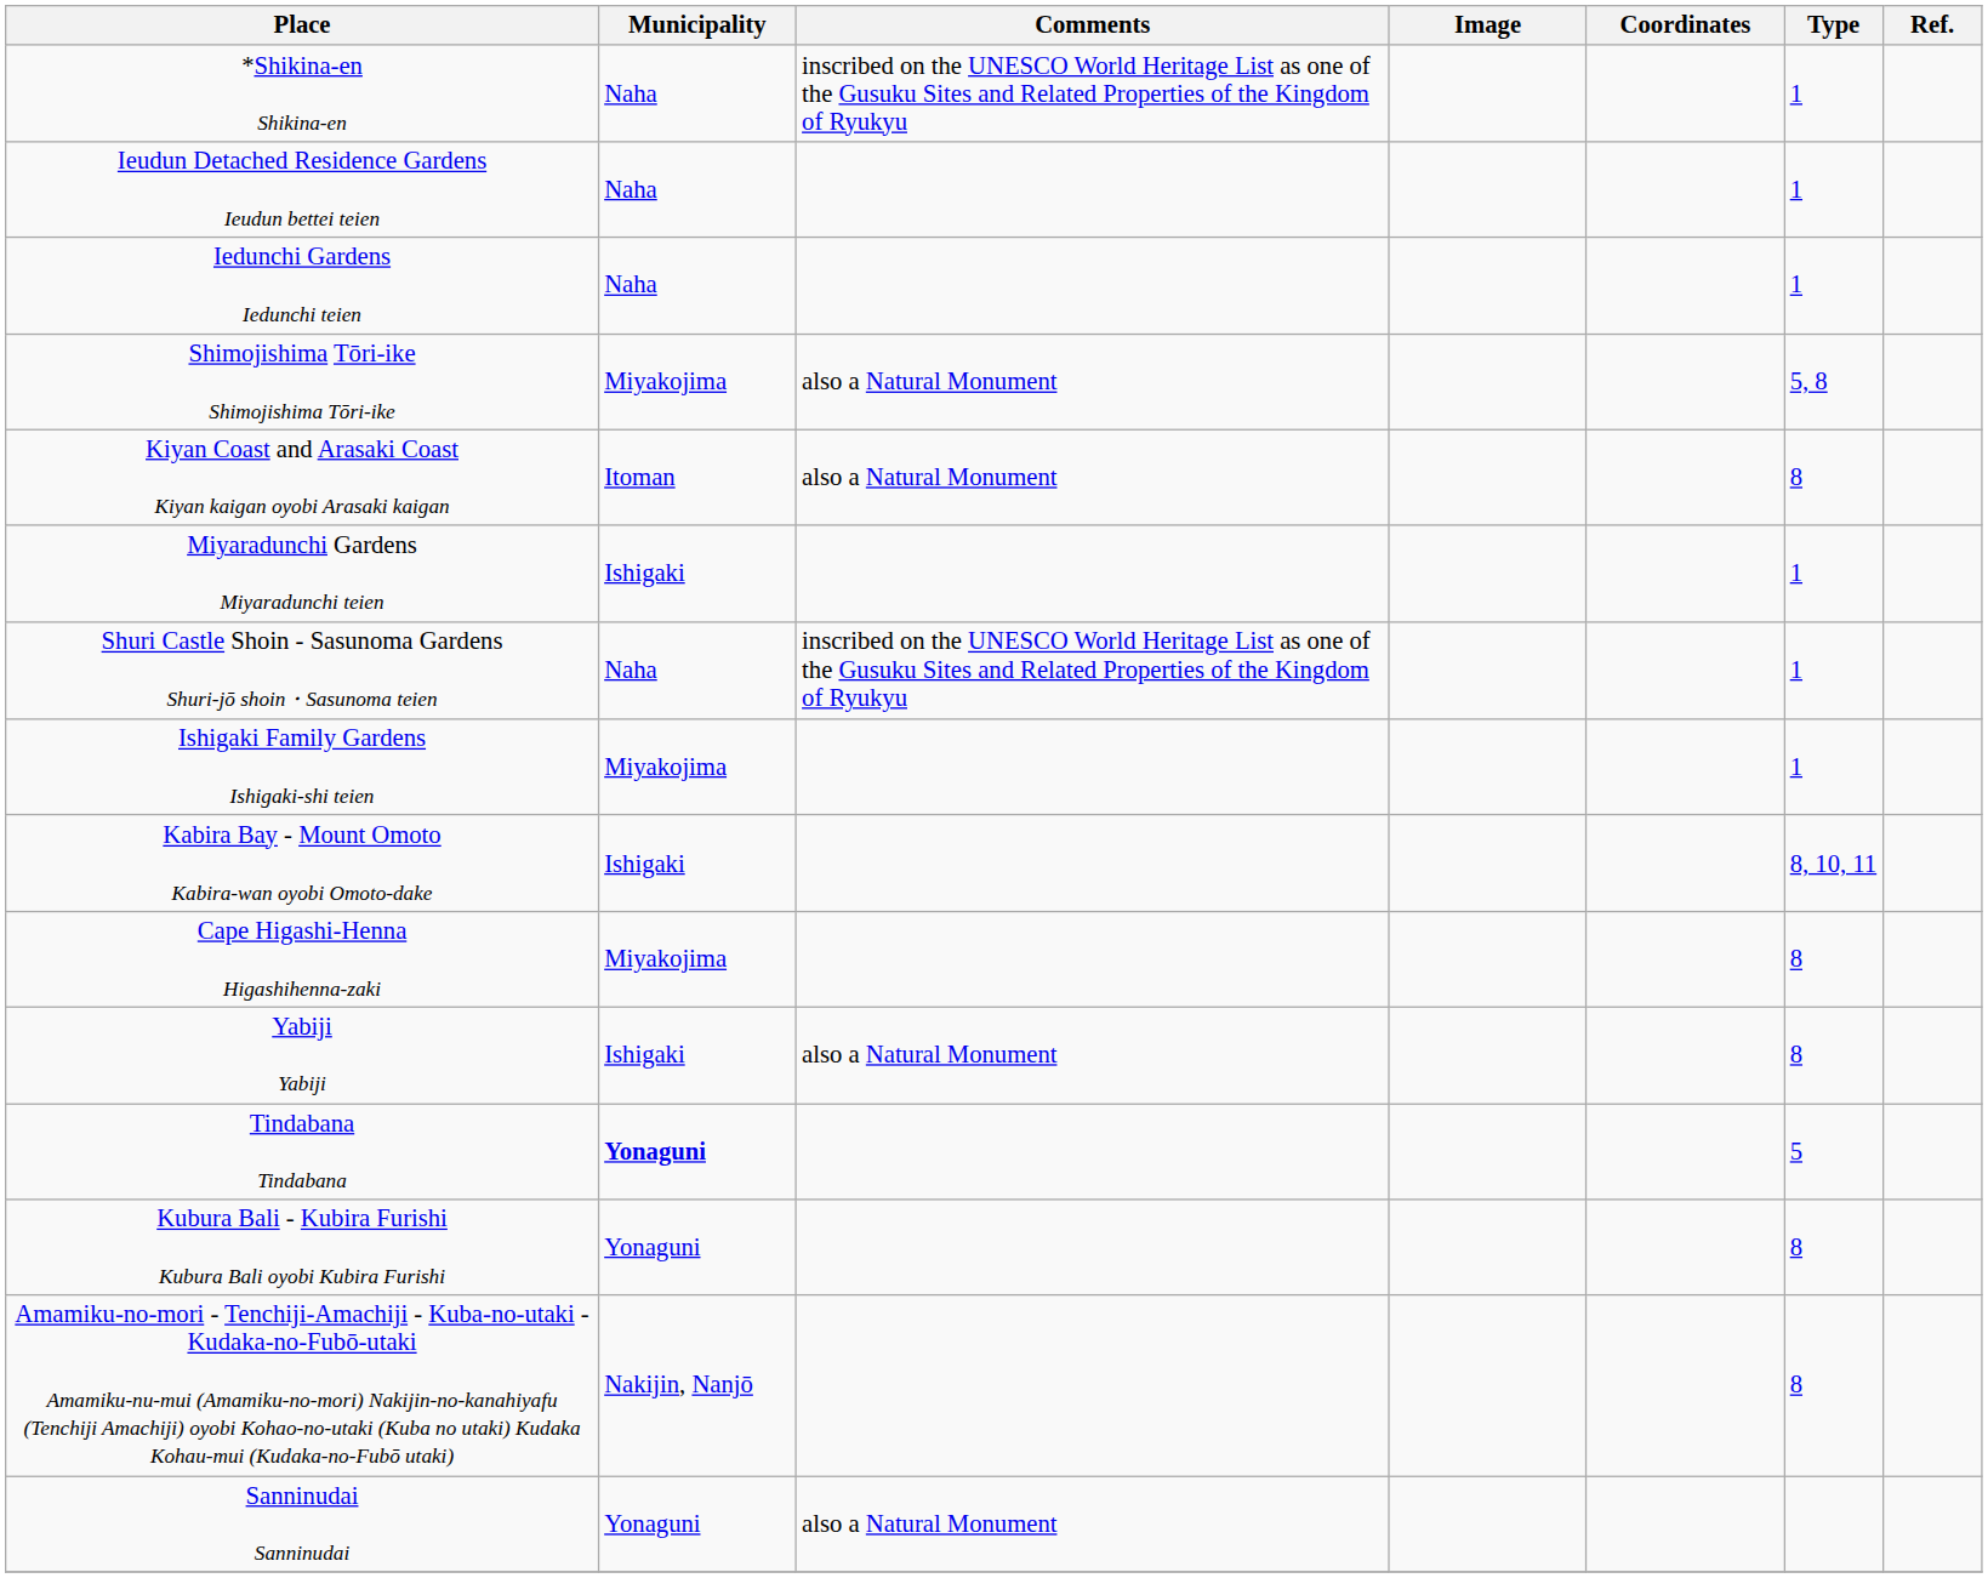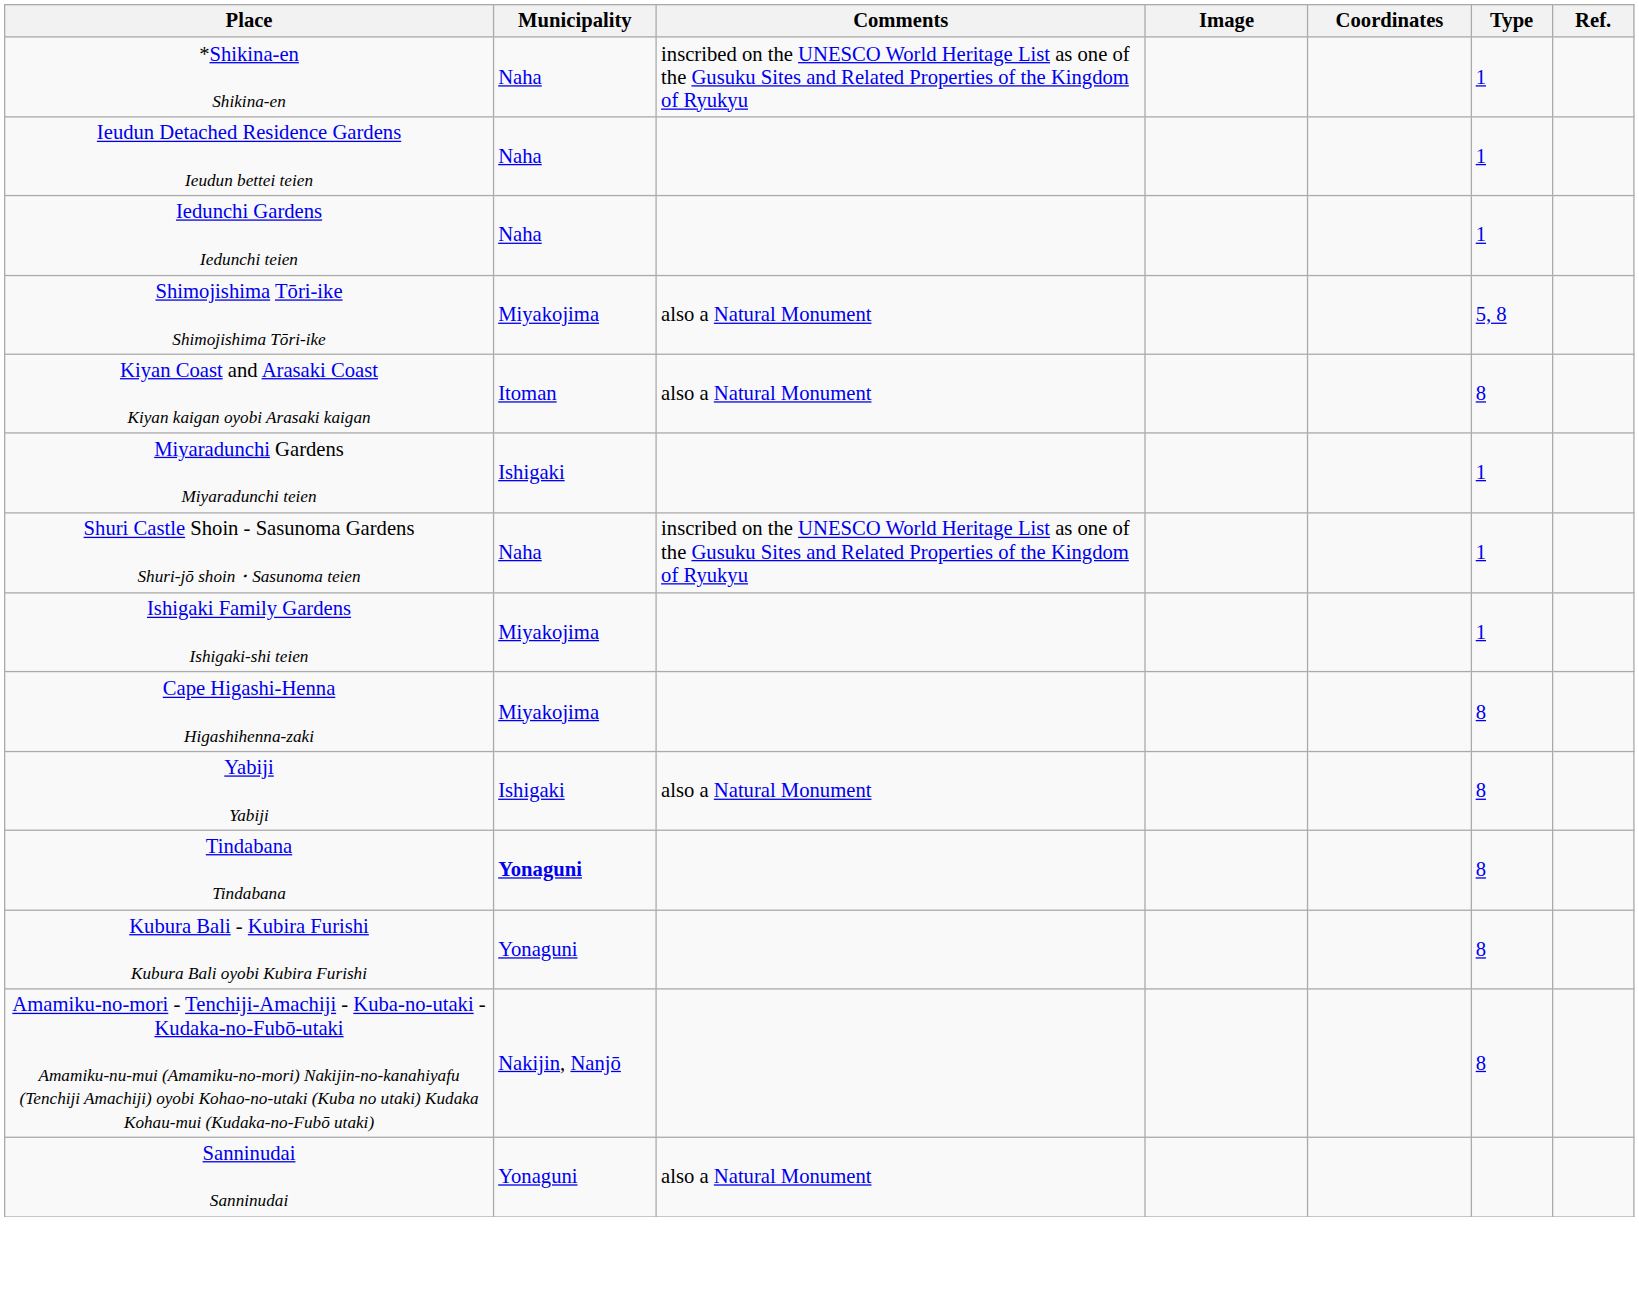 <table class="wikitable sortable"  style="width:100%;">
 <tr>
 <th width="30%" align="left">Place</th>
 <th width="10%" align="left">Municipality</th>
 <th width="30%" align="left" class="unsortable">Comments</th>
 <th width="10%" align="left"  class="unsortable">Image</th>
 <th width="10%" align="left" class="unsortable">Coordinates</th>
 <th width="5%" align="left">Type</th>
 <th width="5%" align="left"  class="unsortable">Ref.</th>
 </tr>
 <tr>
 <td align="center">*<a href='#'>Shikina-en</a><br><br><small><em>Shikina-en</em></small></td>
 <td><a href='#'>Naha</a></td>
 <td>inscribed on the <a href='#'>UNESCO World Heritage List</a> as one of the <a href='#'>Gusuku Sites and Related Properties of the Kingdom of Ryukyu</a></td>
 <td></td>
 <td></td>
 <td><a href='#'>1</a></td>
 <td></td>
 </tr>
 <tr>
 <td align="center"><a href='#'>Ieudun Detached Residence Gardens</a><br><br><small><em>Ieudun bettei teien</em></small></td>
 <td><a href='#'>Naha</a></td>
 <td></td>
 <td></td>
 <td></td>
 <td><a href='#'>1</a></td>
 <td></td>
 </tr>
 <tr>
 <td align="center"><a href='#'>Iedunchi Gardens</a><br><br><small><em>Iedunchi teien</em></small></td>
 <td><a href='#'>Naha</a></td>
 <td></td>
 <td></td>
 <td></td>
 <td><a href='#'>1</a></td>
 <td></td>
 </tr>
 <tr>
 <td align="center"><a href='#'>Shimojishima</a> <a href='#'>Tōri-ike</a><br><br><small><em>Shimojishima Tōri-ike</em></small></td>
 <td><a href='#'>Miyakojima</a></td>
 <td>also a <a href='#'>Natural Monument</a></td>
 <td></td>
 <td></td>
 <td><a href='#'>5, 8</a></td>
 <td></td>
 </tr>
 <tr>
 <td align="center"><a href='#'>Kiyan Coast</a> and <a href='#'>Arasaki Coast</a><br><br><small><em>Kiyan kaigan oyobi Arasaki kaigan</em></small></td>
 <td><a href='#'>Itoman</a></td>
 <td>also a <a href='#'>Natural Monument</a></td>
 <td></td>
 <td></td>
 <td><a href='#'>8</a></td>
 <td></td>
 </tr>
 <tr>
 <td align="center"><a href='#'>Miyaradunchi</a> Gardens<br><br><small><em>Miyaradunchi teien</em></small></td>
 <td><a href='#'>Ishigaki</a></td>
 <td></td>
 <td></td>
 <td></td>
 <td><a href='#'>1</a></td>
 <td></td>
 </tr>
 <tr>
 <td align="center"><a href='#'>Shuri Castle</a> Shoin - Sasunoma Gardens<br><br><small><em>Shuri-jō shoin・Sasunoma teien</em></small></td>
 <td><a href='#'>Naha</a></td>
 <td>inscribed on the <a href='#'>UNESCO World Heritage List</a> as one of the <a href='#'>Gusuku Sites and Related Properties of the Kingdom of Ryukyu</a></td>
 <td></td>
 <td></td>
 <td><a href='#'>1</a></td>
 <td></td>
 </tr>
 <tr>
 <td align="center"><a href='#'>Ishigaki Family Gardens</a><br><br><small><em>Ishigaki-shi teien</em></small></td>
 <td><a href='#'>Miyakojima</a></td>
 <td></td>
 <td></td>
 <td></td>
 <td><a href='#'>1</a></td>
 <td></td>
 </tr>
 <tr>
-<td align="center"><a href='#'>Kabira Bay</a> - <a href='#'>Mount Omoto</a><br><br><small><em>Kabira-wan oyobi Omoto-dake</em></small></td>
-<td><a href='#'>Ishigaki</a></td>
-<td></td>
-<td></td>
-<td></td>
-<td><a href='#'>8, 10, 11</a></td>
-<td></td>
-</tr>
-<tr>
 <td align="center"><a href='#'>Cape Higashi-Henna</a><br><br><small><em>Higashihenna-zaki</em></small></td>
 <td><a href='#'>Miyakojima</a></td>
 <td></td>
 <td></td>
 <td></td>
 <td><a href='#'>8</a></td>
 <td></td>
 </tr>
 <tr>
 <td align="center"><a href='#'>Yabiji</a><br><br><small><em>Yabiji</em></small></td>
 <td><a href='#'>Ishigaki</a></td>
 <td>also a <a href='#'>Natural Monument</a></td>
 <td></td>
 <td></td>
 <td><a href='#'>8</a></td>
 <td></td>
 </tr>
 <tr>
 <td align="center"><a href='#'>Tindabana</a><br><br><small><em>Tindabana</em></small></td>
 <td><strong><a href='#'>Yonaguni</a></strong></td>
 <td></td>
 <td></td>
 <td></td>
-<td><a href='#'>5</a></td>
+<td><a href='#'>8</a></td>
 <td></td>
 </tr>
 <tr>
 <td align="center"><a href='#'>Kubura Bali</a> - <a href='#'>Kubira Furishi</a><br><br><small><em>Kubura Bali oyobi Kubira Furishi</em></small></td>
 <td><a href='#'>Yonaguni</a></td>
 <td></td>
 <td></td>
 <td></td>
 <td><a href='#'>8</a></td>
 <td></td>
 </tr>
 <tr>
 <td align="center"><a href='#'>Amamiku-no-mori</a> - <a href='#'>Tenchiji-Amachiji</a> - <a href='#'>Kuba-no-utaki</a> - <a href='#'>Kudaka-no-Fubō-utaki</a><br><br><small><em>Amamiku-nu-mui (Amamiku-no-mori) Nakijin-no-kanahiyafu (Tenchiji Amachiji) oyobi Kohao-no-utaki (Kuba no utaki) Kudaka Kohau-mui (Kudaka-no-Fubō utaki)</em></small></td>
 <td><a href='#'>Nakijin</a>, <a href='#'>Nanjō</a></td>
 <td></td>
 <td></td>
 <td></td>
 <td><a href='#'>8</a></td>
 <td></td>
 </tr>
 <tr>
 <td align="center"><a href='#'>Sanninudai</a><br><br><small><em>Sanninudai</em></small></td>
 <td><a href='#'>Yonaguni</a></td>
 <td>also a <a href='#'>Natural Monument</a></td>
 <td></td>
 <td></td>
 <td></td>
 <td></td>
 </tr>
 <tr>
 </tr>
 </table>
